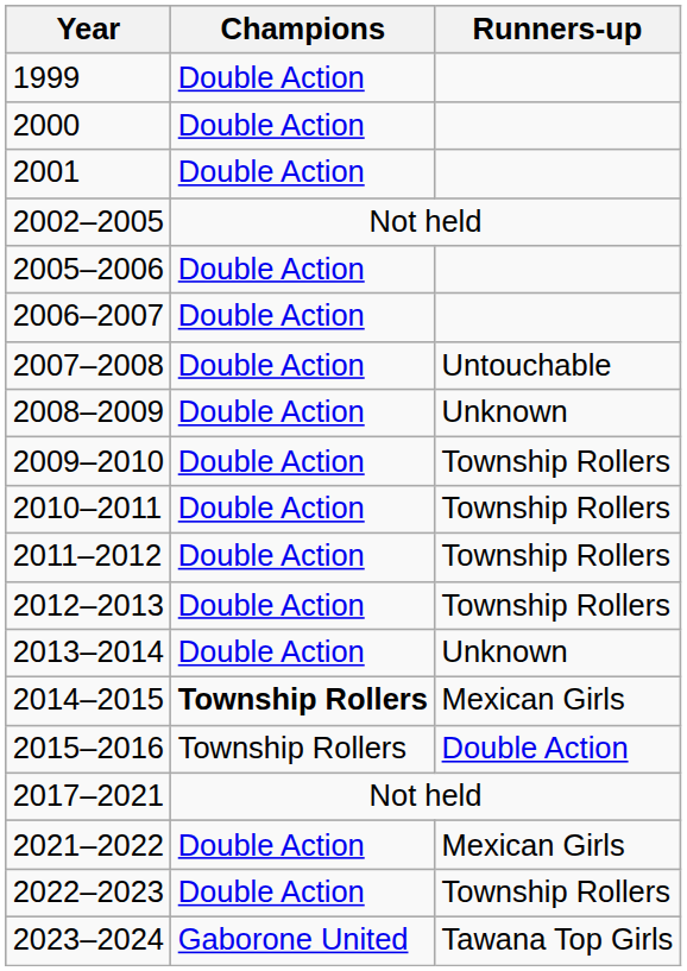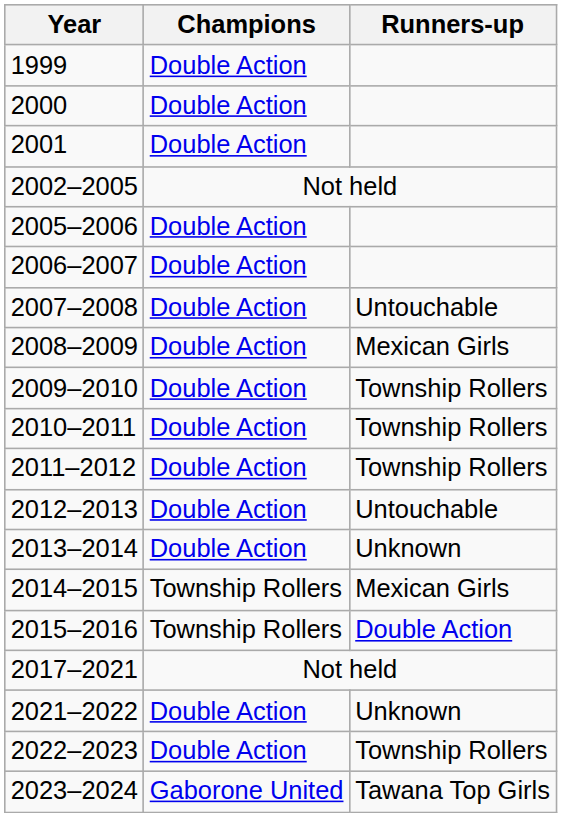 <table class="wikitable">
 <tr>
 <th>Year</th>
 <th>Champions</th>
 <th>Runners-up</th>
 </tr>
 <tr>
 <td>1999</td>
 <td><a href='#'>Double Action</a></td>
 <td></td>
 </tr>
 <tr>
 <td>2000</td>
 <td><a href='#'>Double Action</a></td>
 <td></td>
 </tr>
 <tr>
 <td>2001</td>
 <td><a href='#'>Double Action</a></td>
 <td></td>
 </tr>
 <tr>
 <td>2002–2005</td>
 <td colspan="2" align="center">Not held</td>
 </tr>
 <tr>
 <td>2005–2006</td>
 <td><a href='#'>Double Action</a></td>
 <td></td>
 </tr>
 <tr>
 <td>2006–2007</td>
 <td><a href='#'>Double Action</a></td>
 <td></td>
 </tr>
 <tr>
 <td>2007–2008</td>
 <td><a href='#'>Double Action</a></td>
 <td>Untouchable</td>
 </tr>
 <tr>
 <td>2008–2009</td>
 <td><a href='#'>Double Action</a></td>
-<td>Unknown</td>
+<td>Mexican Girls</td>
 </tr>
 <tr>
 <td>2009–2010</td>
 <td><a href='#'>Double Action</a></td>
 <td>Township Rollers</td>
 </tr>
 <tr>
 <td>2010–2011</td>
 <td><a href='#'>Double Action</a></td>
 <td>Township Rollers</td>
 </tr>
 <tr>
 <td>2011–2012</td>
 <td><a href='#'>Double Action</a></td>
 <td>Township Rollers</td>
 </tr>
 <tr>
 <td>2012–2013</td>
 <td><a href='#'>Double Action</a></td>
-<td>Township Rollers</td>
+<td>Untouchable</td>
 </tr>
 <tr>
 <td>2013–2014</td>
 <td><a href='#'>Double Action</a></td>
 <td>Unknown</td>
 </tr>
 <tr>
 <td>2014–2015</td>
-<td><strong>Township Rollers</strong></td>
+<td>Township Rollers</td>
 <td>Mexican Girls</td>
 </tr>
 <tr>
 <td>2015–2016</td>
 <td>Township Rollers</td>
 <td><a href='#'>Double Action</a></td>
 </tr>
 <tr>
 <td>2017–2021</td>
 <td colspan="2" align="center">Not held</td>
 </tr>
 <tr>
 <td>2021–2022</td>
 <td><a href='#'>Double Action</a></td>
-<td>Mexican Girls</td>
+<td>Unknown</td>
 </tr>
 <tr>
 <td>2022–2023</td>
 <td><a href='#'>Double Action</a></td>
 <td>Township Rollers</td>
 </tr>
 <tr>
 <td>2023–2024</td>
 <td><a href='#'>Gaborone United</a></td>
 <td>Tawana Top Girls</td>
 </tr>
 </table>
